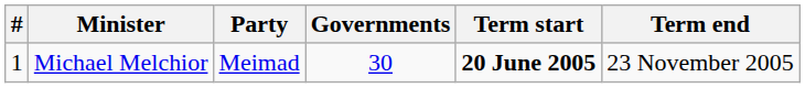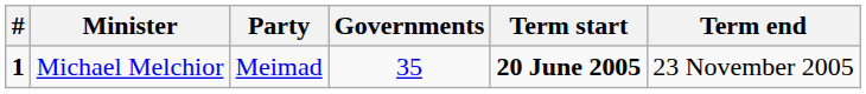 <table class=wikitable style=text-align:center>
 <tr>
 <th>#</th>
 <th>Minister</th>
 <th>Party</th>
 <th>Governments</th>
 <th>Term start</th>
 <th>Term end</th>
 </tr>
 <tr>
-<td>1</td>
+<td><strong>1</strong></td>
 <td align=left><a href='#'>Michael Melchior</a></td>
 <td align=left><a href='#'>Meimad</a></td>
-<td><a href='#'>30</a></td>
+<td><a href='#'>35</a></td>
 <td><strong>20 June 2005</strong></td>
 <td>23 November 2005</td>
 </tr>
 </table>
